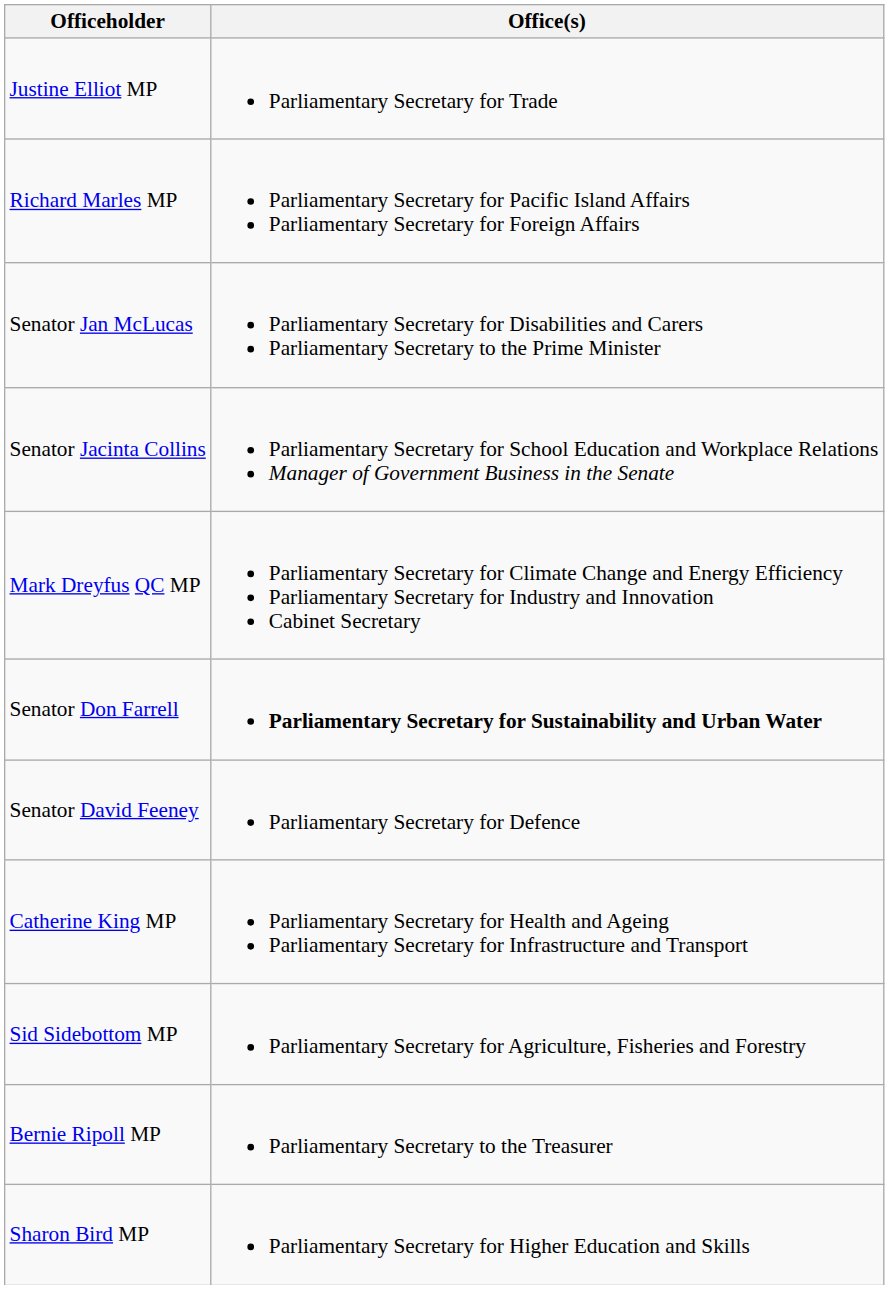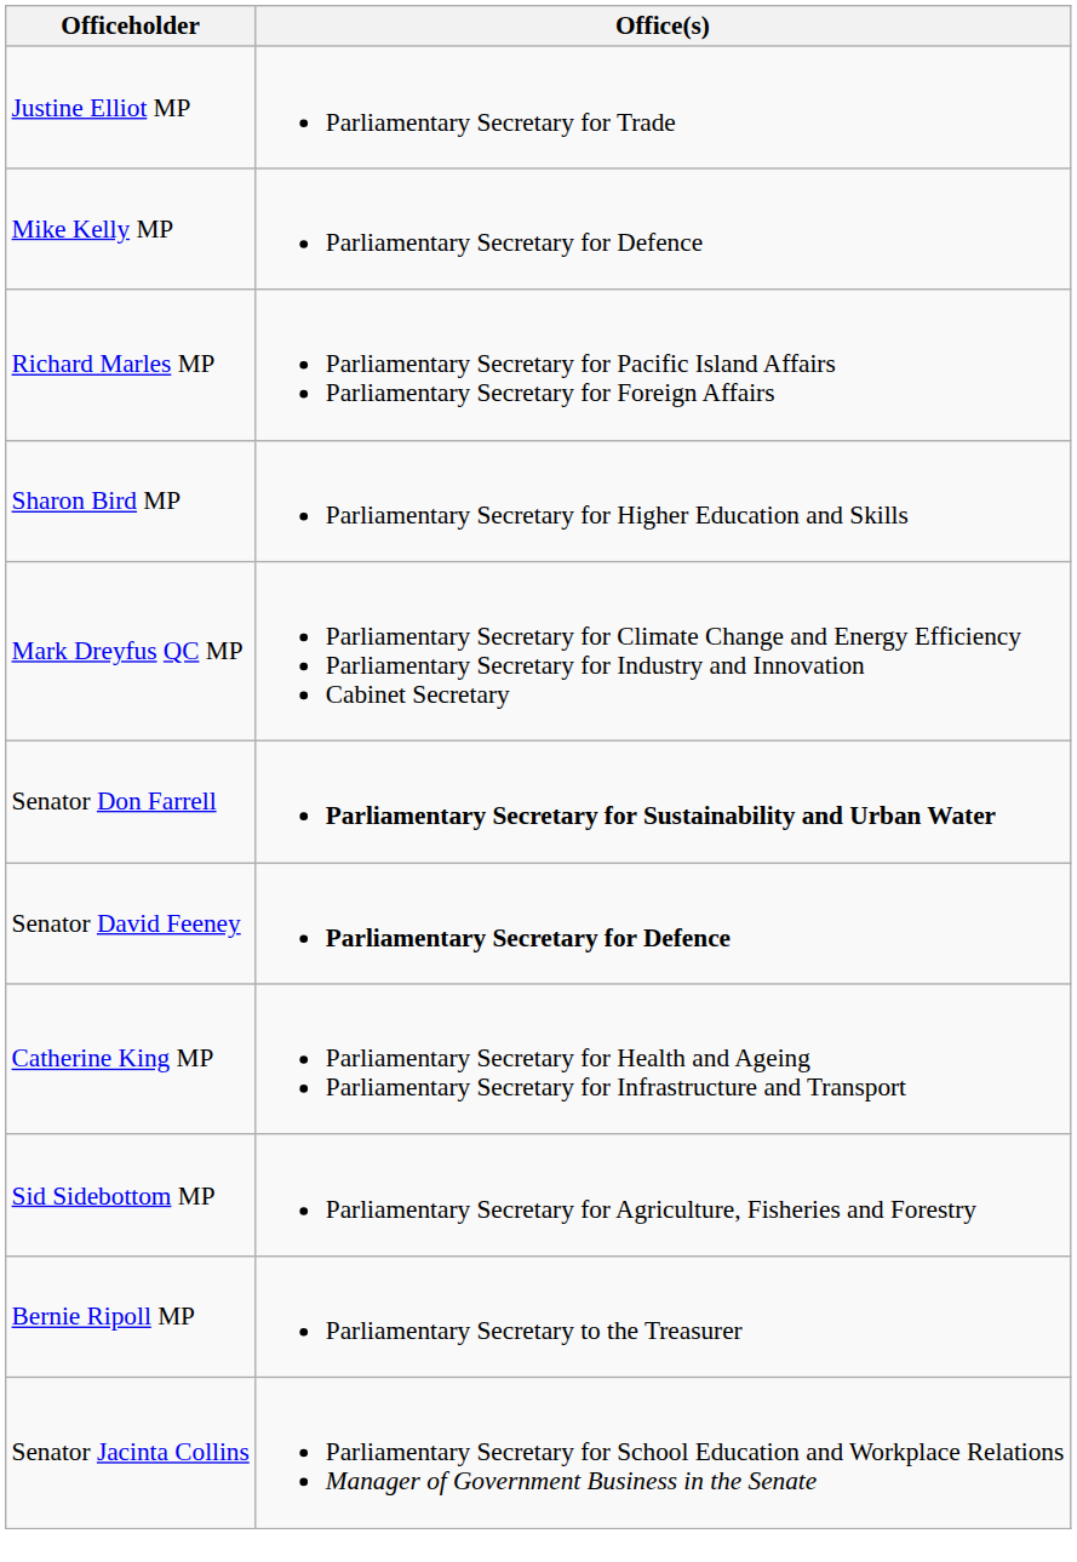 <table class="wikitable">
 <tr>
 <th>Officeholder</th>
 <th>Office(s)</th>
 </tr>
 <tr>
 <td><a href='#'>Justine Elliot</a> MP</td>
 <td><br><ul><li>Parliamentary Secretary for Trade</li></ul></td>
 </tr>
 <tr>
+<td><a href='#'>Mike Kelly</a> MP</td>
+<td><br><ul><li>Parliamentary Secretary for Defence</li></ul></td>
+</tr>
+<tr>
 <td><a href='#'>Richard Marles</a> MP</td>
 <td><br><ul><li>Parliamentary Secretary for Pacific Island Affairs</li><li>Parliamentary Secretary for Foreign Affairs</li></ul></td>
 </tr>
 <tr>
-<td>Senator <a href='#'>Jan McLucas</a></td>
-<td><br><ul><li>Parliamentary Secretary for Disabilities and Carers</li><li>Parliamentary Secretary to the Prime Minister</li></ul></td>
-</tr>
-<tr>
-<td>Senator <a href='#'>Jacinta Collins</a></td>
-<td><br><ul><li>Parliamentary Secretary for School Education and Workplace Relations</li><li><em>Manager of Government Business in the Senate</em></li></ul></td>
+<td><a href='#'>Sharon Bird</a> MP</td>
+<td><br><ul><li>Parliamentary Secretary for Higher Education and Skills</li></ul></td>
 </tr>
 <tr>
 <td><a href='#'>Mark Dreyfus</a> <a href='#'>QC</a> MP</td>
 <td><br><ul><li>Parliamentary Secretary for Climate Change and Energy Efficiency</li><li>Parliamentary Secretary for Industry and Innovation</li><li>Cabinet Secretary</li></ul></td>
 </tr>
 <tr>
 <td>Senator <a href='#'>Don Farrell</a></td>
 <td><strong><br><ul><li>Parliamentary Secretary for Sustainability and Urban Water</li></ul></strong></td>
 </tr>
 <tr>
 <td>Senator <a href='#'>David Feeney</a></td>
-<td><br><ul><li>Parliamentary Secretary for Defence</li></ul></td>
+<td><strong><br><ul><li>Parliamentary Secretary for Defence</li></ul></strong></td>
 </tr>
 <tr>
 <td><a href='#'>Catherine King</a> MP</td>
 <td><br><ul><li>Parliamentary Secretary for Health and Ageing</li><li>Parliamentary Secretary for Infrastructure and Transport</li></ul></td>
 </tr>
 <tr>
 <td><a href='#'>Sid Sidebottom</a> MP</td>
 <td><br><ul><li>Parliamentary Secretary for Agriculture, Fisheries and Forestry</li></ul></td>
 </tr>
 <tr>
 <td><a href='#'>Bernie Ripoll</a> MP</td>
 <td><br><ul><li>Parliamentary Secretary to the Treasurer</li></ul></td>
 </tr>
 <tr>
-<td><a href='#'>Sharon Bird</a> MP</td>
-<td><br><ul><li>Parliamentary Secretary for Higher Education and Skills</li></ul></td>
+<td>Senator <a href='#'>Jacinta Collins</a></td>
+<td><br><ul><li>Parliamentary Secretary for School Education and Workplace Relations</li><li><em>Manager of Government Business in the Senate</em></li></ul></td>
 </tr>
 </table>
